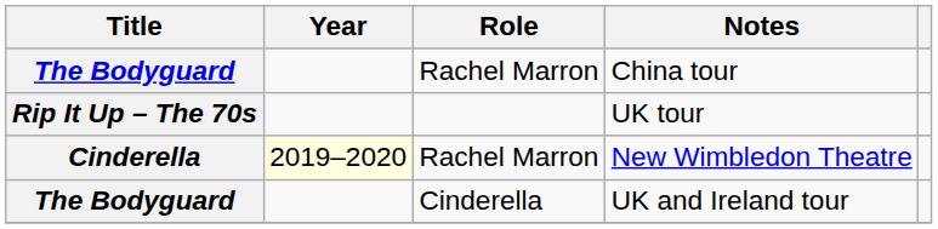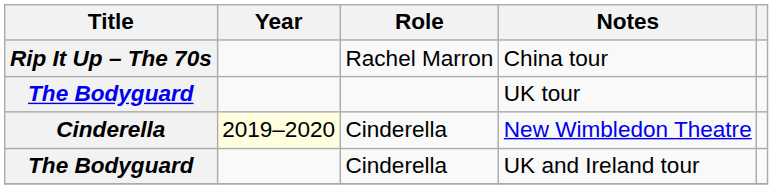 <table class="wikitable sortable plainrowheaders">
 <tr>
 <th scope="col">Title</th>
 <th scope="col">Year</th>
 <th scope="col">Role</th>
 <th scope="col">Notes</th>
 <th scope="col" class="unsortable"></th>
 </tr>
 <tr>
-<th scope="row"><em><a href='#'>The Bodyguard</a></em></th>
+<th scope="row"><em>Rip It Up – The 70s</em></th>
 <td></td>
 <td>Rachel Marron</td>
 <td>China tour</td>
 <td></td>
 </tr>
 <tr>
-<th scope="row"><em>Rip It Up – The 70s</em></th>
+<th scope="row"><em><a href='#'>The Bodyguard</a></em></th>
 <td></td>
 <td></td>
 <td>UK tour</td>
 <td></td>
 </tr>
 <tr>
 <th scope="row"><em>Cinderella</em></th>
 <td style="background: lightyellow;">2019–2020</td>
-<td>Rachel Marron</td>
+<td>Cinderella</td>
 <td><a href='#'>New Wimbledon Theatre</a></td>
 <td></td>
 </tr>
 <tr>
 <th scope="row"><em>The Bodyguard</em></th>
 <td></td>
 <td>Cinderella</td>
 <td>UK and Ireland tour</td>
 <td></td>
 </tr>
 <tr>
 </tr>
 </table>
